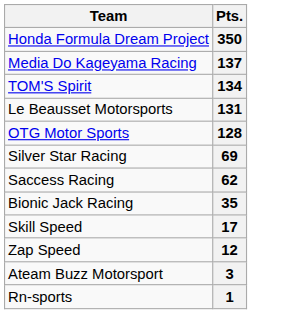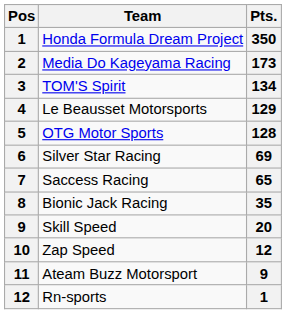 <table class="wikitable" style="font-size: 85%">
 <tr>
+<th>Pos</th>
 <th>Team</th>
 <th>Pts.</th>
 </tr>
 <tr>
+<th>1</th>
 <td><a href='#'>Honda Formula Dream Project</a></td>
 <th>350</th>
 </tr>
 <tr>
+<th>2</th>
 <td><a href='#'>Media Do Kageyama Racing</a></td>
-<th>137</th>
+<th>173</th>
 </tr>
 <tr>
+<th>3</th>
 <td><a href='#'>TOM'S Spirit</a></td>
 <th>134</th>
 </tr>
 <tr>
+<th>4</th>
 <td>Le Beausset Motorsports</td>
-<th>131</th>
+<th>129</th>
 </tr>
 <tr>
+<th>5</th>
 <td><a href='#'>OTG Motor Sports</a></td>
 <th>128</th>
 </tr>
 <tr>
+<th>6</th>
 <td>Silver Star Racing</td>
 <th>69</th>
 </tr>
 <tr>
+<th>7</th>
 <td>Saccess Racing</td>
-<th>62</th>
+<th>65</th>
 </tr>
 <tr>
+<th>8</th>
 <td>Bionic Jack Racing</td>
 <th>35</th>
 </tr>
 <tr>
+<th>9</th>
 <td>Skill Speed</td>
-<th>17</th>
+<th>20</th>
 </tr>
 <tr>
+<th>10</th>
 <td>Zap Speed</td>
 <th>12</th>
 </tr>
 <tr>
+<th>11</th>
 <td>Ateam Buzz Motorsport</td>
-<th>3</th>
+<th>9</th>
 </tr>
 <tr>
+<th>12</th>
 <td>Rn-sports</td>
 <th>1</th>
 </tr>
 </table>
